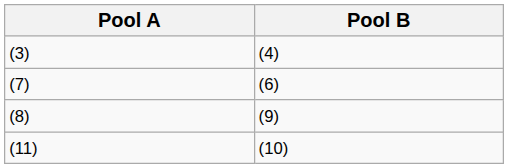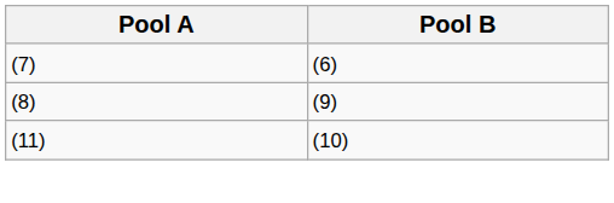 <table class="wikitable" width=400>
 <tr>
 <th width=50%>Pool A</th>
 <th width=50%>Pool B</th>
-</tr>
-<tr>
-<td> <small>(3)</small></td>
-<td> <small>(4)</small></td>
 </tr>
 <tr>
 <td> <small>(7)</small></td>
 <td> <small>(6)</small></td>
 </tr>
 <tr>
 <td> <small>(8)</small></td>
 <td> <small>(9)</small></td>
 </tr>
 <tr>
 <td> <small>(11)</small></td>
 <td> <small>(10)</small></td>
 </tr>
 </table>
